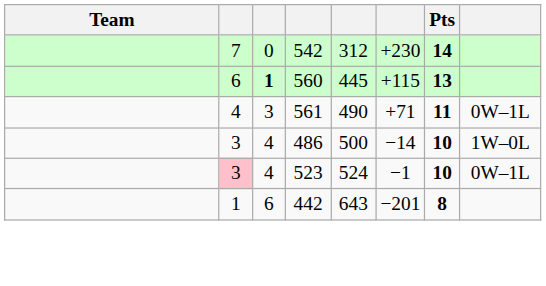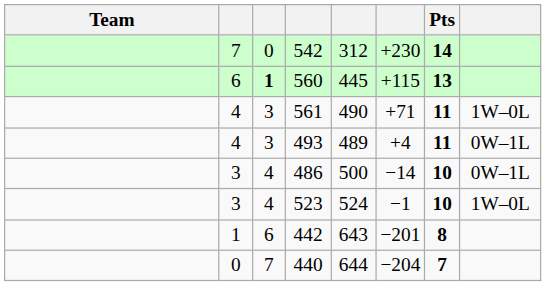 <table class="wikitable" style="text-align:center;">
 <tr>
 <th width=170>Team</th>
 <th width=20></th>
 <th width=20></th>
 <th width=30></th>
 <th width=30></th>
 <th width=30></th>
 <th width=20>Pts</th>
 <th width=60></th>
 </tr>
 <tr bgcolor="#ccffcc">
 <td align=left></td>
 <td>7</td>
 <td>0</td>
 <td>542</td>
 <td>312</td>
 <td>+230</td>
 <td><strong>14</strong></td>
 <td></td>
 </tr>
 <tr bgcolor="#ccffcc">
 <td align=left></td>
 <td>6</td>
 <td><strong>1</strong></td>
 <td>560</td>
 <td>445</td>
 <td>+115</td>
 <td><strong>13</strong></td>
 <td></td>
 </tr>
 <tr>
 <td align=left></td>
 <td>4</td>
 <td>3</td>
 <td>561</td>
 <td>490</td>
 <td>+71</td>
 <td><strong>11</strong></td>
+<td>1W–0L</td>
+</tr>
+<tr>
+<td align=left></td>
+<td>4</td>
+<td>3</td>
+<td>493</td>
+<td>489</td>
+<td>+4</td>
+<td><strong>11</strong></td>
 <td>0W–1L</td>
 </tr>
 <tr>
 <td align=left></td>
 <td>3</td>
 <td>4</td>
 <td>486</td>
 <td>500</td>
 <td>−14</td>
 <td><strong>10</strong></td>
-<td>1W–0L</td>
+<td>0W–1L</td>
 </tr>
 <tr>
 <td align=left></td>
-<td style="background: pink;">3</td>
+<td>3</td>
 <td>4</td>
 <td>523</td>
 <td>524</td>
 <td>−1</td>
 <td><strong>10</strong></td>
-<td>0W–1L</td>
+<td>1W–0L</td>
 </tr>
 <tr>
 <td align=left></td>
 <td>1</td>
 <td>6</td>
 <td>442</td>
 <td>643</td>
 <td>−201</td>
 <td><strong>8</strong></td>
 <td></td>
 </tr>
+<tr>
+<td align=left></td>
+<td>0</td>
+<td>7</td>
+<td>440</td>
+<td>644</td>
+<td>−204</td>
+<td><strong>7</strong></td>
+<td></td>
+</tr>
 </table>
